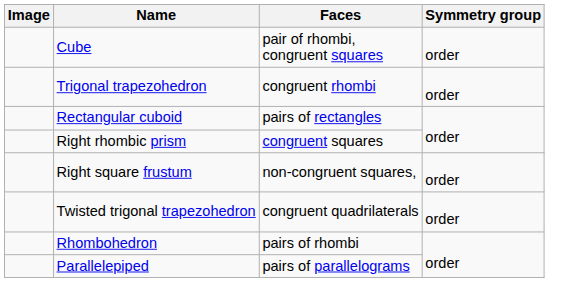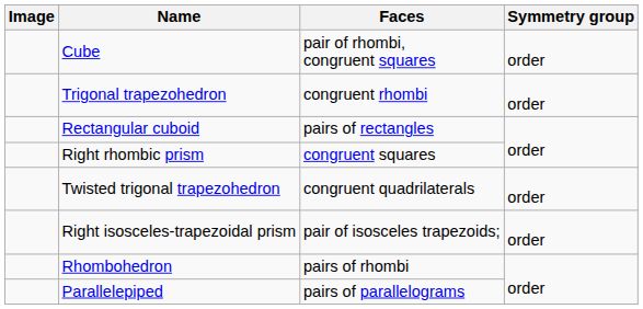 <table class="wikitable center">
 <tr>
 <th>Image</th>
 <th>Name</th>
 <th>Faces</th>
 <th>Symmetry group</th>
 </tr>
 <tr>
 <td></td>
 <td><a href='#'>Cube</a></td>
 <td> pair of rhombi,<br> congruent <a href='#'>squares</a></td>
 <td><br>order </td>
 </tr>
 <tr>
 <td></td>
 <td><a href='#'>Trigonal trapezohedron</a></td>
 <td> congruent <a href='#'>rhombi</a></td>
 <td><br>order </td>
 </tr>
 <tr>
 <td></td>
 <td><a href='#'>Rectangular cuboid</a></td>
 <td> pairs of <a href='#'>rectangles</a></td>
 <td rowspan=2><br>order </td>
 </tr>
 <tr>
 <td></td>
 <td>Right rhombic <a href='#'>prism</a></td>
 <td> <a href='#'>congruent</a> squares</td>
 </tr>
 <tr>
 <td></td>
-<td>Right square <a href='#'>frustum</a></td>
-<td> non-congruent squares,<br></td>
+<td>Twisted trigonal <a href='#'>trapezohedron</a></td>
+<td> congruent quadrilaterals</td>
 <td><br>order </td>
 </tr>
 <tr>
 <td></td>
-<td>Twisted trigonal <a href='#'>trapezohedron</a></td>
-<td> congruent quadrilaterals</td>
+<td>Right isosceles-trapezoidal prism</td>
+<td> pair of isosceles trapezoids;<br></td>
 <td><br>order </td>
 </tr>
 <tr>
 <td></td>
 <td><a href='#'>Rhombohedron</a></td>
 <td> pairs of rhombi</td>
 <td rowspan=2><br>order </td>
 </tr>
 <tr>
 <td></td>
 <td><a href='#'>Parallelepiped</a></td>
 <td> pairs of <a href='#'>parallelograms</a></td>
 </tr>
 </table>
